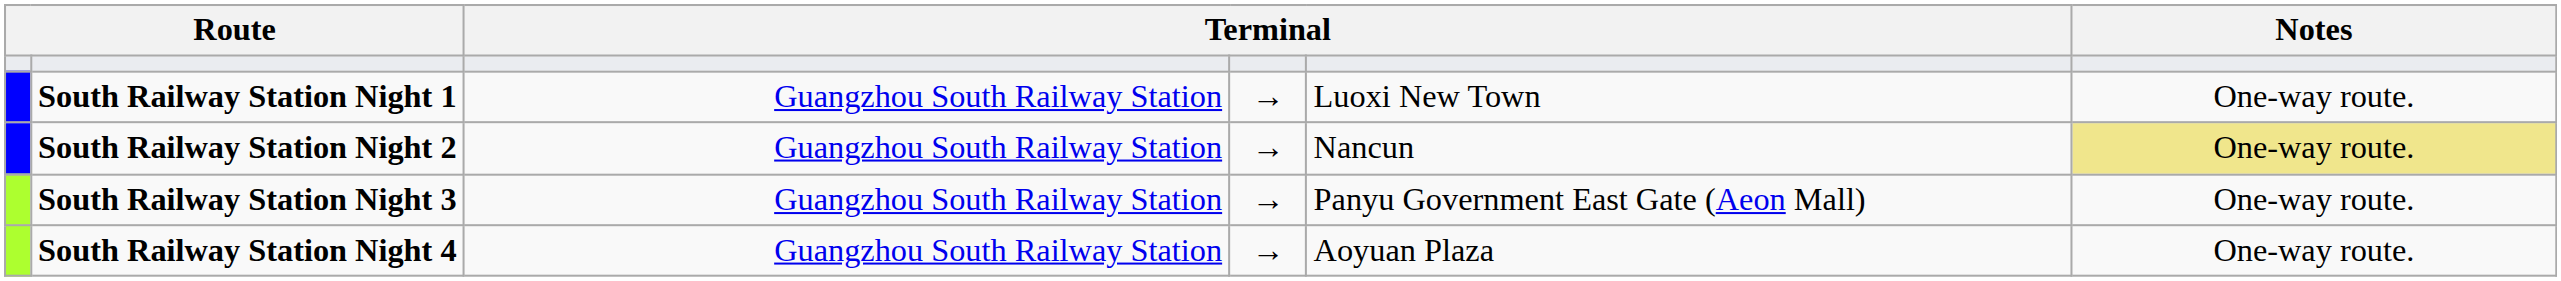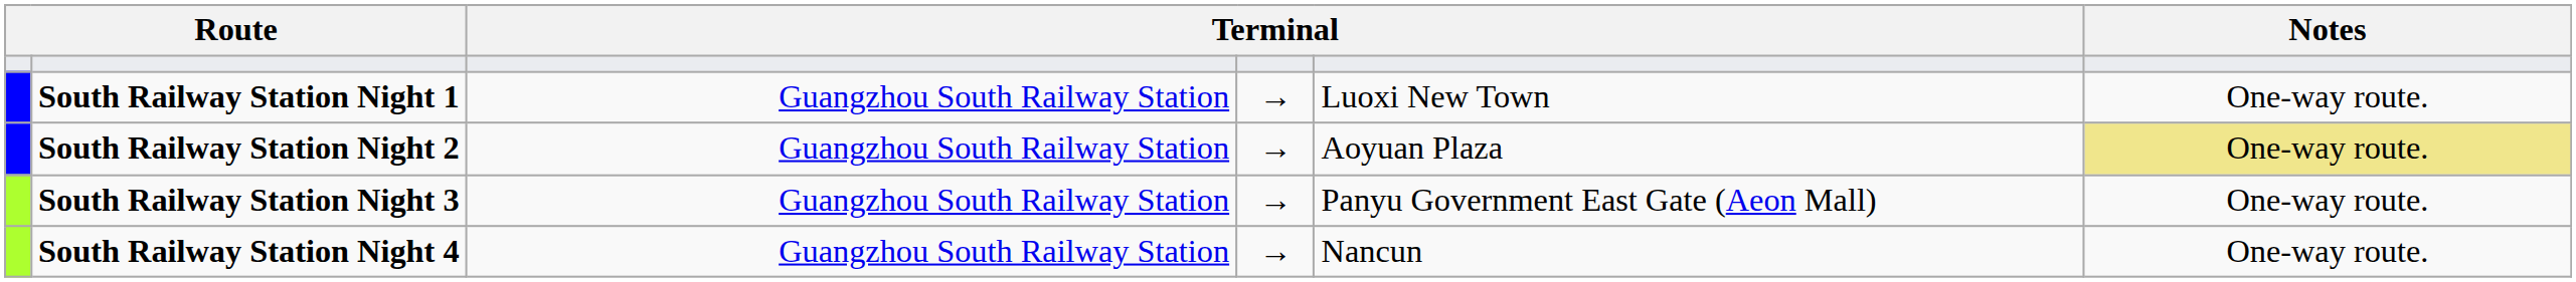 <table class="wikitable sortable" style="width:100%; text-align:center;">
 <tr>
 <th colspan="2" width="18%">Route</th>
 <th colspan="3">Terminal</th>
 <th width="19%">Notes</th>
 </tr>
 <tr style="background:#EAECF0" height=0>
 <td width="1%"></td>
 <td></td>
 <td width="30%"></td>
 <td></td>
 <td width="30%"></td>
 <td></td>
 </tr>
 <tr>
 <td style="background:blue"></td>
 <td><strong>South Railway Station Night 1</strong></td>
 <td align=right><a href='#'>Guangzhou South Railway Station</a></td>
 <td>→</td>
 <td align=left>Luoxi New Town</td>
 <td>One-way route.</td>
 </tr>
 <tr>
 <td style="background:blue"></td>
 <td><strong>South Railway Station Night 2</strong></td>
 <td align=right><a href='#'>Guangzhou South Railway Station</a></td>
 <td>→</td>
-<td align=left>Nancun</td>
+<td align=left>Aoyuan Plaza</td>
 <td style="background: khaki;">One-way route.</td>
 </tr>
 <tr>
 <td style="background:greenyellow"></td>
 <td><strong>South Railway Station Night 3</strong></td>
 <td align=right><a href='#'>Guangzhou South Railway Station</a></td>
 <td>→</td>
 <td align=left>Panyu Government East Gate (<a href='#'>Aeon</a> Mall)</td>
 <td>One-way route.</td>
 </tr>
 <tr>
 <td style="background:greenyellow"></td>
 <td><strong>South Railway Station Night 4</strong></td>
 <td align=right><a href='#'>Guangzhou South Railway Station</a></td>
 <td>→</td>
-<td align=left>Aoyuan Plaza</td>
+<td align=left>Nancun</td>
 <td>One-way route.</td>
 </tr>
 </table>
